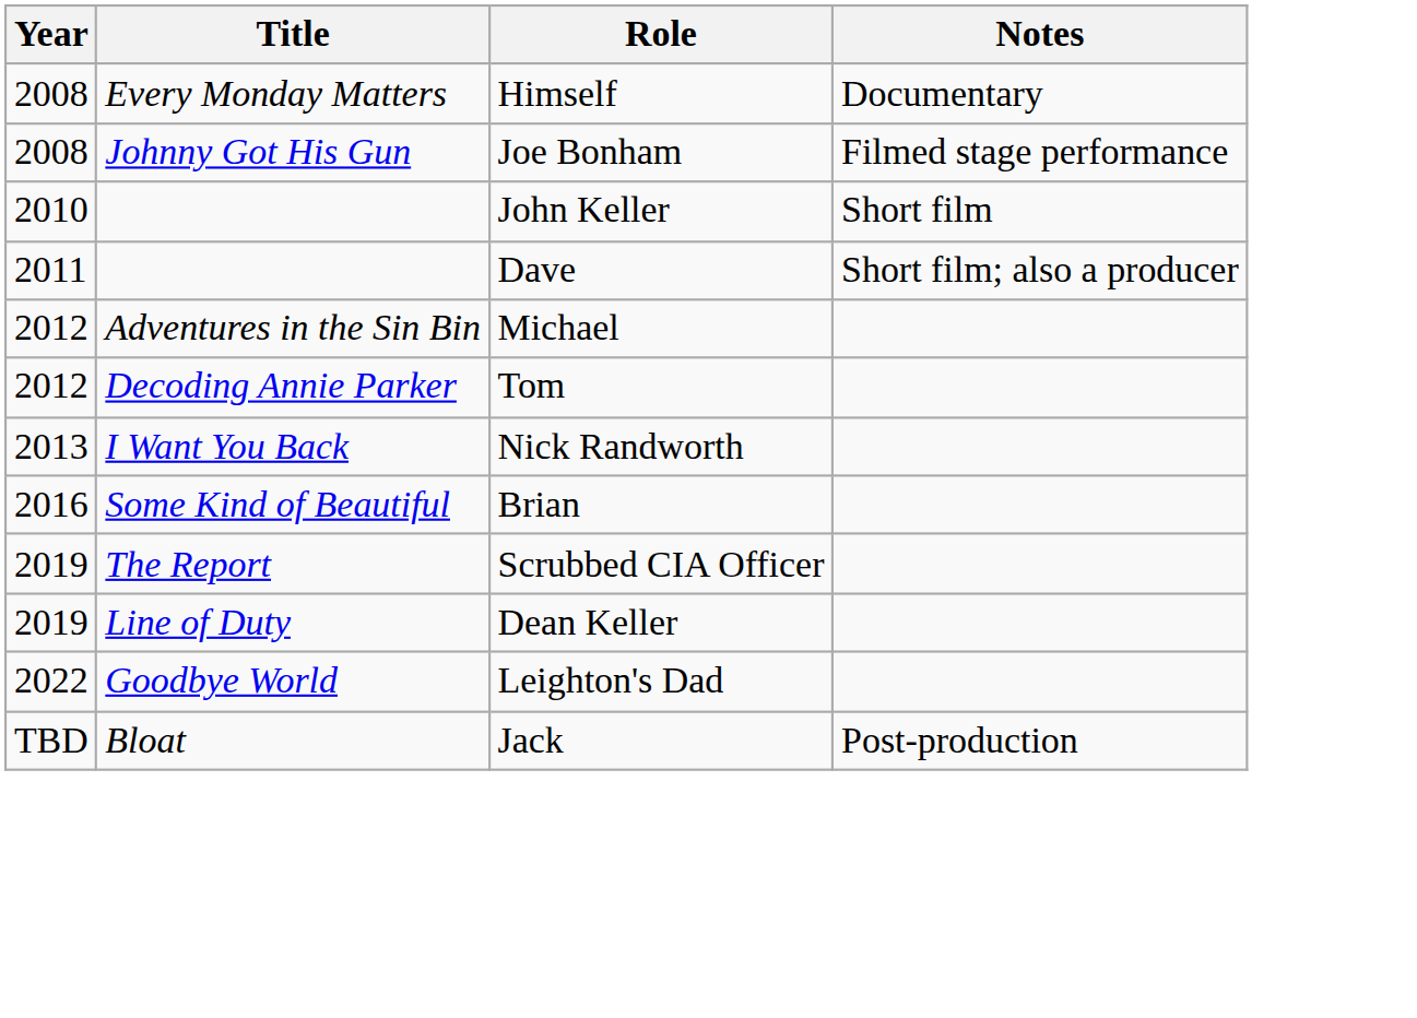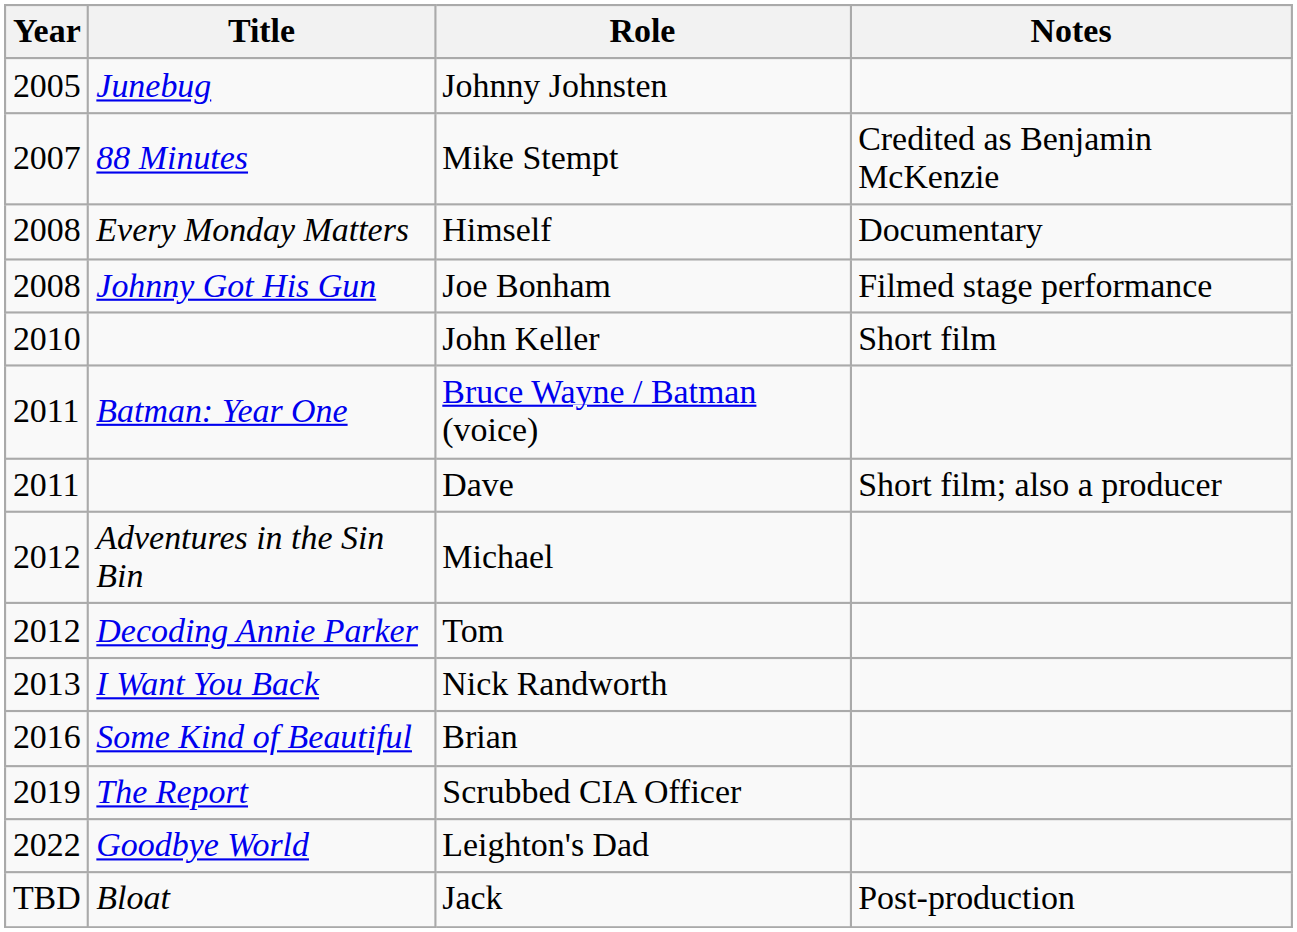 <table class="wikitable sortable">
 <tr>
 <th>Year</th>
 <th>Title</th>
 <th>Role</th>
 <th class="unsortable">Notes</th>
+</tr>
+<tr>
+<td>2005</td>
+<td><em><a href='#'>Junebug</a></em></td>
+<td>Johnny Johnsten</td>
+<td></td>
+</tr>
+<tr>
+<td>2007</td>
+<td><em><a href='#'>88 Minutes</a></em></td>
+<td>Mike Stempt</td>
+<td>Credited as Benjamin McKenzie</td>
 </tr>
 <tr>
 <td>2008</td>
 <td><em>Every Monday Matters</em></td>
 <td>Himself</td>
 <td>Documentary</td>
 </tr>
 <tr>
 <td>2008</td>
 <td><em><a href='#'>Johnny Got His Gun</a></em></td>
 <td>Joe Bonham</td>
 <td>Filmed stage performance</td>
 </tr>
 <tr>
 <td>2010</td>
 <td><em></em></td>
 <td>John Keller</td>
 <td>Short film</td>
+</tr>
+<tr>
+<td>2011</td>
+<td><em><a href='#'>Batman: Year One</a></em></td>
+<td><a href='#'>Bruce Wayne / Batman</a> (voice)</td>
+<td></td>
 </tr>
 <tr>
 <td>2011</td>
 <td><em></em></td>
 <td>Dave</td>
 <td>Short film; also a producer</td>
 </tr>
 <tr>
 <td>2012</td>
 <td><em>Adventures in the Sin Bin</em></td>
 <td>Michael</td>
 <td></td>
 </tr>
 <tr>
 <td>2012</td>
 <td><em><a href='#'>Decoding Annie Parker</a></em></td>
 <td>Tom</td>
 <td></td>
 </tr>
 <tr>
 <td>2013</td>
 <td><em><a href='#'>I Want You Back</a></em></td>
 <td>Nick Randworth</td>
 <td></td>
 </tr>
 <tr>
 <td>2016</td>
 <td><em><a href='#'>Some Kind of Beautiful</a></em></td>
 <td>Brian</td>
 <td></td>
 </tr>
 <tr>
 <td>2019</td>
 <td><em><a href='#'>The Report</a></em></td>
 <td>Scrubbed CIA Officer</td>
 <td></td>
 </tr>
 <tr>
-<td>2019</td>
-<td><em><a href='#'>Line of Duty</a></em></td>
-<td>Dean Keller</td>
-<td></td>
-</tr>
-<tr>
 <td>2022</td>
 <td><em><a href='#'>Goodbye World</a></em></td>
 <td>Leighton's Dad</td>
 <td></td>
 </tr>
 <tr>
 <td>TBD</td>
 <td><em>Bloat</em></td>
 <td>Jack</td>
 <td>Post-production</td>
 </tr>
 </table>
